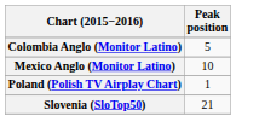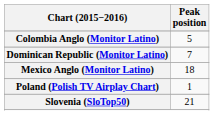 <table class="wikitable sortable plainrowheaders" style="text-align:center">
 <tr>
 <th scope="col">Chart (2015−2016)</th>
 <th scope="col">Peak<br>position</th>
 </tr>
 <tr>
 </tr>
 <tr>
 </tr>
 <tr>
 </tr>
 <tr>
 </tr>
 <tr>
 </tr>
 <tr>
 </tr>
 <tr>
 </tr>
 <tr>
 </tr>
 <tr>
 </tr>
 <tr>
 <th scope="row">Colombia Anglo (<a href='#'>Monitor Latino</a>)</th>
 <td>5</td>
 </tr>
 <tr>
 </tr>
 <tr>
 </tr>
 <tr>
 </tr>
 <tr>
+<th scope="row">Dominican Republic  (<a href='#'>Monitor Latino</a>)</th>
+<td>7</td>
+</tr>
+<tr>
 </tr>
 <tr>
 </tr>
 <tr>
 </tr>
 <tr>
 </tr>
 <tr>
 </tr>
 <tr>
 </tr>
 <tr>
 </tr>
 <tr>
 </tr>
 <tr>
 <th scope="row">Mexico Anglo (<a href='#'>Monitor Latino</a>)</th>
-<td>10</td>
+<td>18</td>
 </tr>
 <tr>
 </tr>
 <tr>
 </tr>
 <tr>
 </tr>
 <tr>
 </tr>
 <tr>
 </tr>
 <tr>
 </tr>
 <tr>
 <th scope="row">Poland (<a href='#'>Polish TV Airplay Chart</a>)</th>
 <td>1</td>
 </tr>
 <tr>
 </tr>
 <tr>
 </tr>
 <tr>
 </tr>
 <tr>
 </tr>
 <tr>
 <th scope="row">Slovenia (<a href='#'>SloTop50</a>)</th>
 <td>21</td>
 </tr>
 <tr>
 </tr>
 <tr>
 </tr>
 <tr>
 </tr>
 <tr>
 </tr>
 <tr>
 </tr>
 <tr>
 </tr>
 <tr>
 </tr>
 <tr>
 </tr>
 <tr>
 </tr>
 <tr>
 </tr>
 </table>
